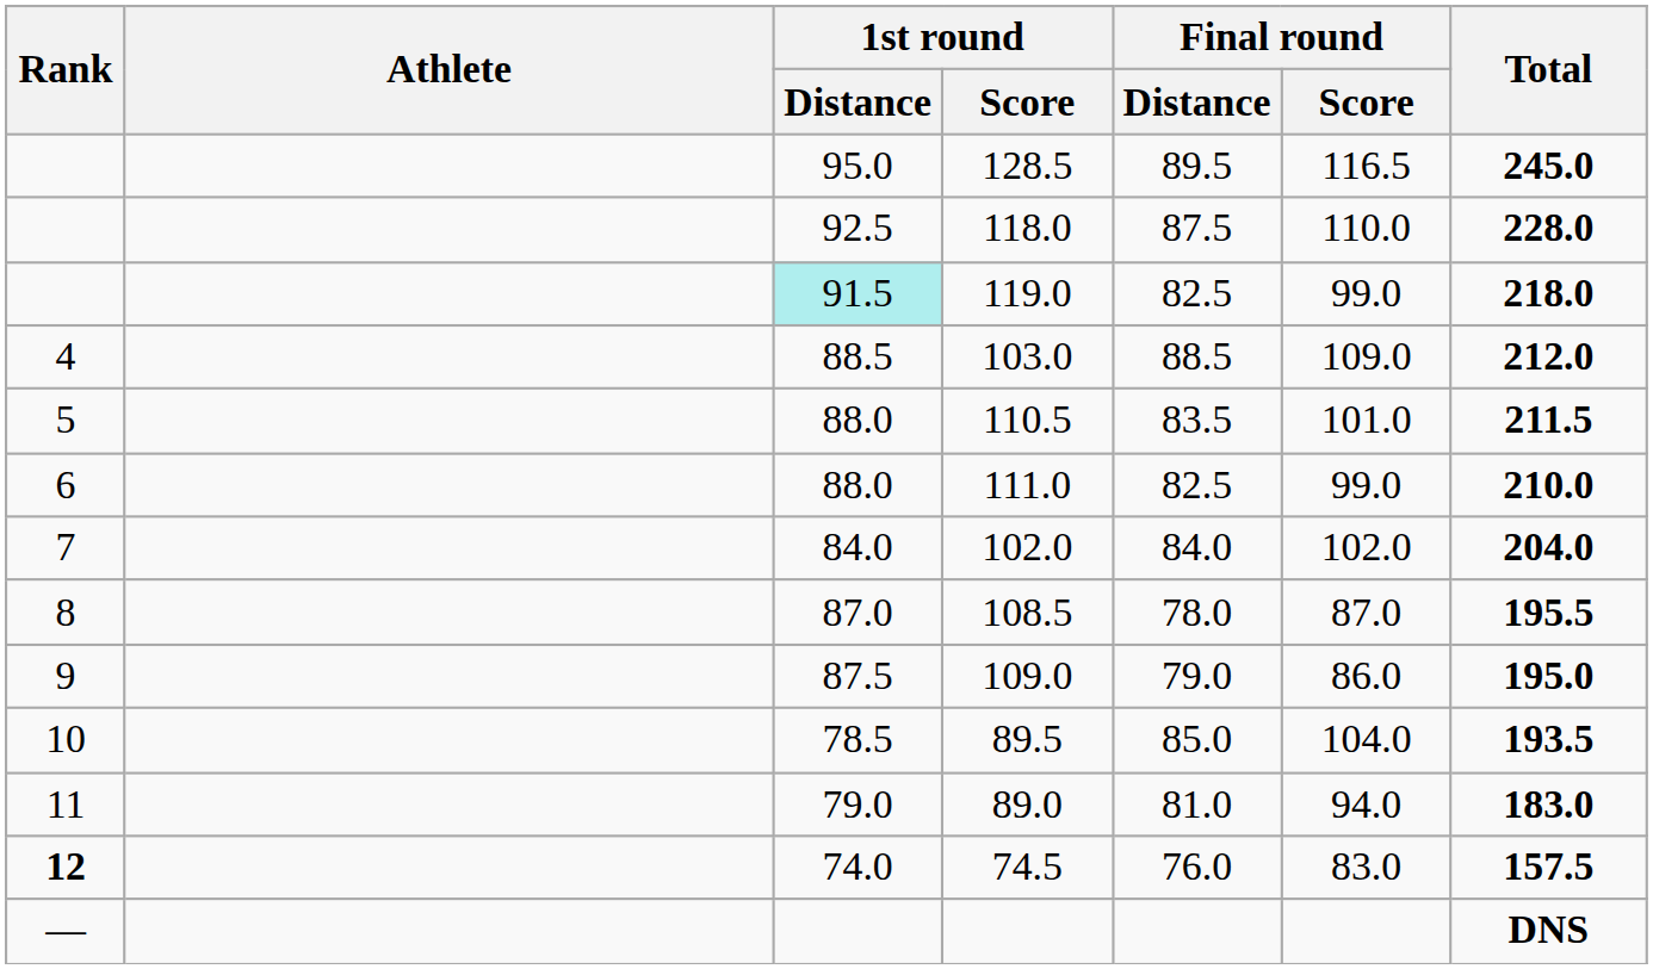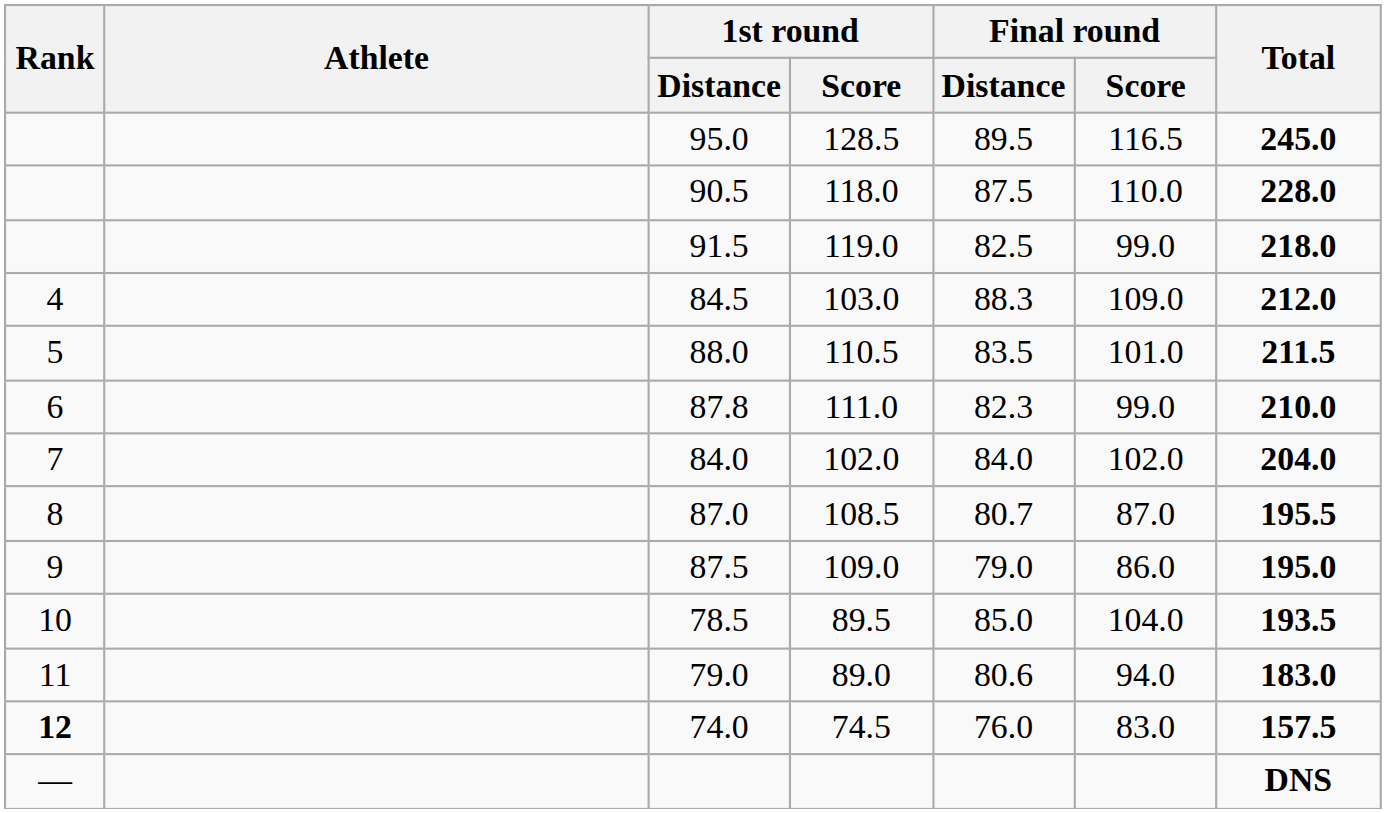 <table class=wikitable style="text-align:center">
 <tr>
 <th rowspan="2" width=40>Rank</th>
 <th rowspan="2" width=250>Athlete</th>
 <th colspan="2">1st round</th>
 <th colspan="2">Final round</th>
 <th rowspan="2" width=70>Total</th>
 </tr>
 <tr>
 <th width=60>Distance</th>
 <th width=60>Score</th>
 <th width=60>Distance</th>
 <th width=60>Score</th>
 </tr>
 <tr>
 <td></td>
 <td align=left></td>
 <td>95.0</td>
 <td>128.5</td>
 <td>89.5</td>
 <td>116.5</td>
 <td><strong>245.0</strong></td>
 </tr>
 <tr>
 <td></td>
 <td align=left></td>
-<td>92.5</td>
+<td>90.5</td>
 <td>118.0</td>
 <td>87.5</td>
 <td>110.0</td>
 <td><strong>228.0</strong></td>
 </tr>
 <tr>
 <td></td>
 <td align=left></td>
-<td style="background: paleturquoise;">91.5</td>
+<td>91.5</td>
 <td>119.0</td>
 <td>82.5</td>
 <td>99.0</td>
 <td><strong>218.0</strong></td>
 </tr>
 <tr>
 <td>4</td>
 <td align=left></td>
-<td>88.5</td>
+<td>84.5</td>
 <td>103.0</td>
-<td>88.5</td>
+<td>88.3</td>
 <td>109.0</td>
 <td><strong>212.0</strong></td>
 </tr>
 <tr>
 <td>5</td>
 <td align=left></td>
 <td>88.0</td>
 <td>110.5</td>
 <td>83.5</td>
 <td>101.0</td>
 <td><strong>211.5</strong></td>
 </tr>
 <tr>
 <td>6</td>
 <td align=left></td>
-<td>88.0</td>
+<td>87.8</td>
 <td>111.0</td>
-<td>82.5</td>
+<td>82.3</td>
 <td>99.0</td>
 <td><strong>210.0</strong></td>
 </tr>
 <tr>
 <td>7</td>
 <td align=left></td>
 <td>84.0</td>
 <td>102.0</td>
 <td>84.0</td>
 <td>102.0</td>
 <td><strong>204.0</strong></td>
 </tr>
 <tr>
 <td>8</td>
 <td align=left></td>
 <td>87.0</td>
 <td>108.5</td>
-<td>78.0</td>
+<td>80.7</td>
 <td>87.0</td>
 <td><strong>195.5</strong></td>
 </tr>
 <tr>
 <td>9</td>
 <td align=left></td>
 <td>87.5</td>
 <td>109.0</td>
 <td>79.0</td>
 <td>86.0</td>
 <td><strong>195.0</strong></td>
 </tr>
 <tr>
 <td>10</td>
 <td align=left></td>
 <td>78.5</td>
 <td>89.5</td>
 <td>85.0</td>
 <td>104.0</td>
 <td><strong>193.5</strong></td>
 </tr>
 <tr>
 <td>11</td>
 <td align=left></td>
 <td>79.0</td>
 <td>89.0</td>
-<td>81.0</td>
+<td>80.6</td>
 <td>94.0</td>
 <td><strong>183.0</strong></td>
 </tr>
 <tr>
 <td><strong>12</strong></td>
 <td align=left></td>
 <td>74.0</td>
 <td>74.5</td>
 <td>76.0</td>
 <td>83.0</td>
 <td><strong>157.5</strong></td>
 </tr>
 <tr>
 <td>—</td>
 <td align=left></td>
 <td></td>
 <td></td>
 <td></td>
 <td></td>
 <td><strong>DNS</strong></td>
 </tr>
 </table>
